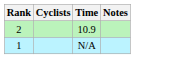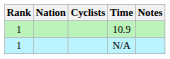 <table class="wikitable sortable" style="text-align:center">
 <tr>
 <th>Rank</th>
+<th>Nation</th>
 <th>Cyclists</th>
 <th>Time</th>
 <th>Notes</th>
 </tr>
 <tr bgcolor=bbf3bb>
-<td>2</td>
+<td>1</td>
+<td align=left></td>
 <td align=left></td>
 <td>10.9</td>
 <td></td>
 </tr>
 <tr bgcolor=bbf3ff>
 <td>1</td>
 <td align=left></td>
+<td align=left></td>
 <td>N/A</td>
 <td></td>
 </tr>
 </table>
